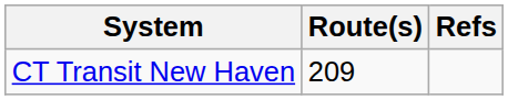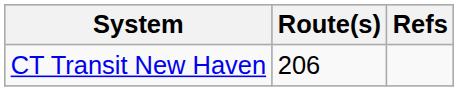 <table class="wikitable">
 <tr>
 <th> System</th>
 <th>Route(s)</th>
 <th>Refs</th>
 </tr>
 <tr>
 <td> <a href='#'>CT Transit New Haven</a></td>
-<td>209</td>
+<td>206</td>
 <td></td>
 </tr>
 </table>
